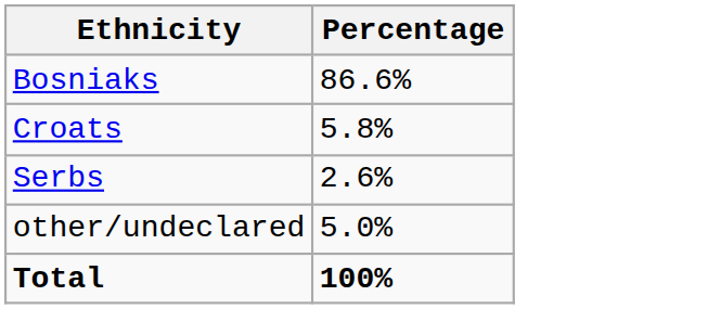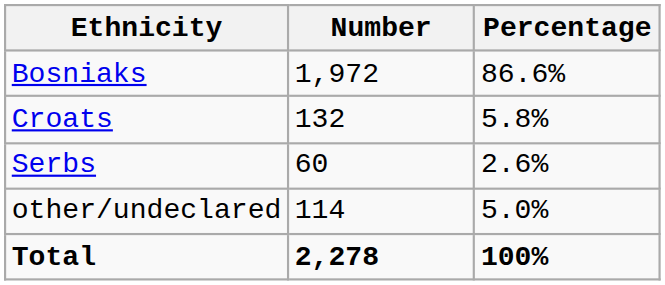 <table class="wikitable">
 <tr>
 <th width="100px">Ethnicity</th>
+<th width="80px">Number</th>
 <th width="80px">Percentage</th>
 </tr>
 <tr>
 <td><a href='#'>Bosniaks</a></td>
+<td>1,972</td>
 <td>86.6%</td>
 </tr>
 <tr>
 <td><a href='#'>Croats</a></td>
+<td>132</td>
 <td>5.8%</td>
 </tr>
 <tr>
 <td><a href='#'>Serbs</a></td>
+<td>60</td>
 <td>2.6%</td>
 </tr>
 <tr>
 <td>other/undeclared</td>
+<td>114</td>
 <td>5.0%</td>
 </tr>
 <tr>
 <td><strong>Total</strong></td>
+<td><strong>2,278</strong></td>
 <td><strong>100%</strong></td>
 </tr>
 </table>
